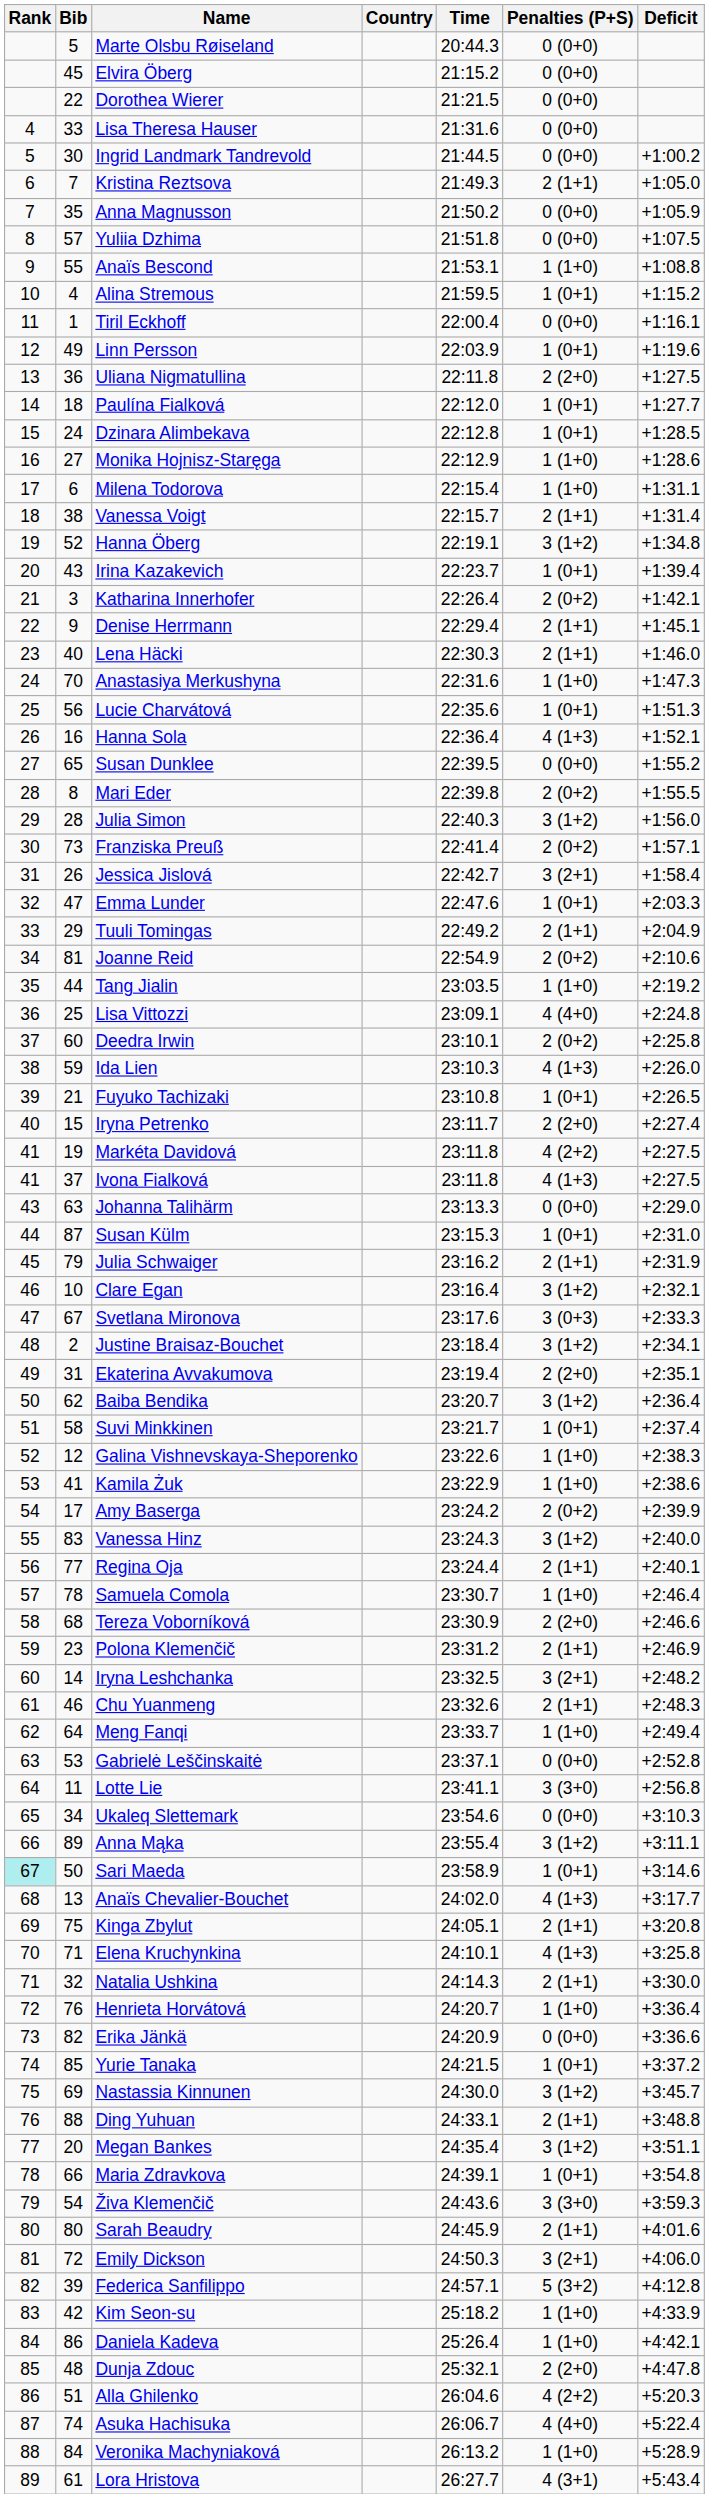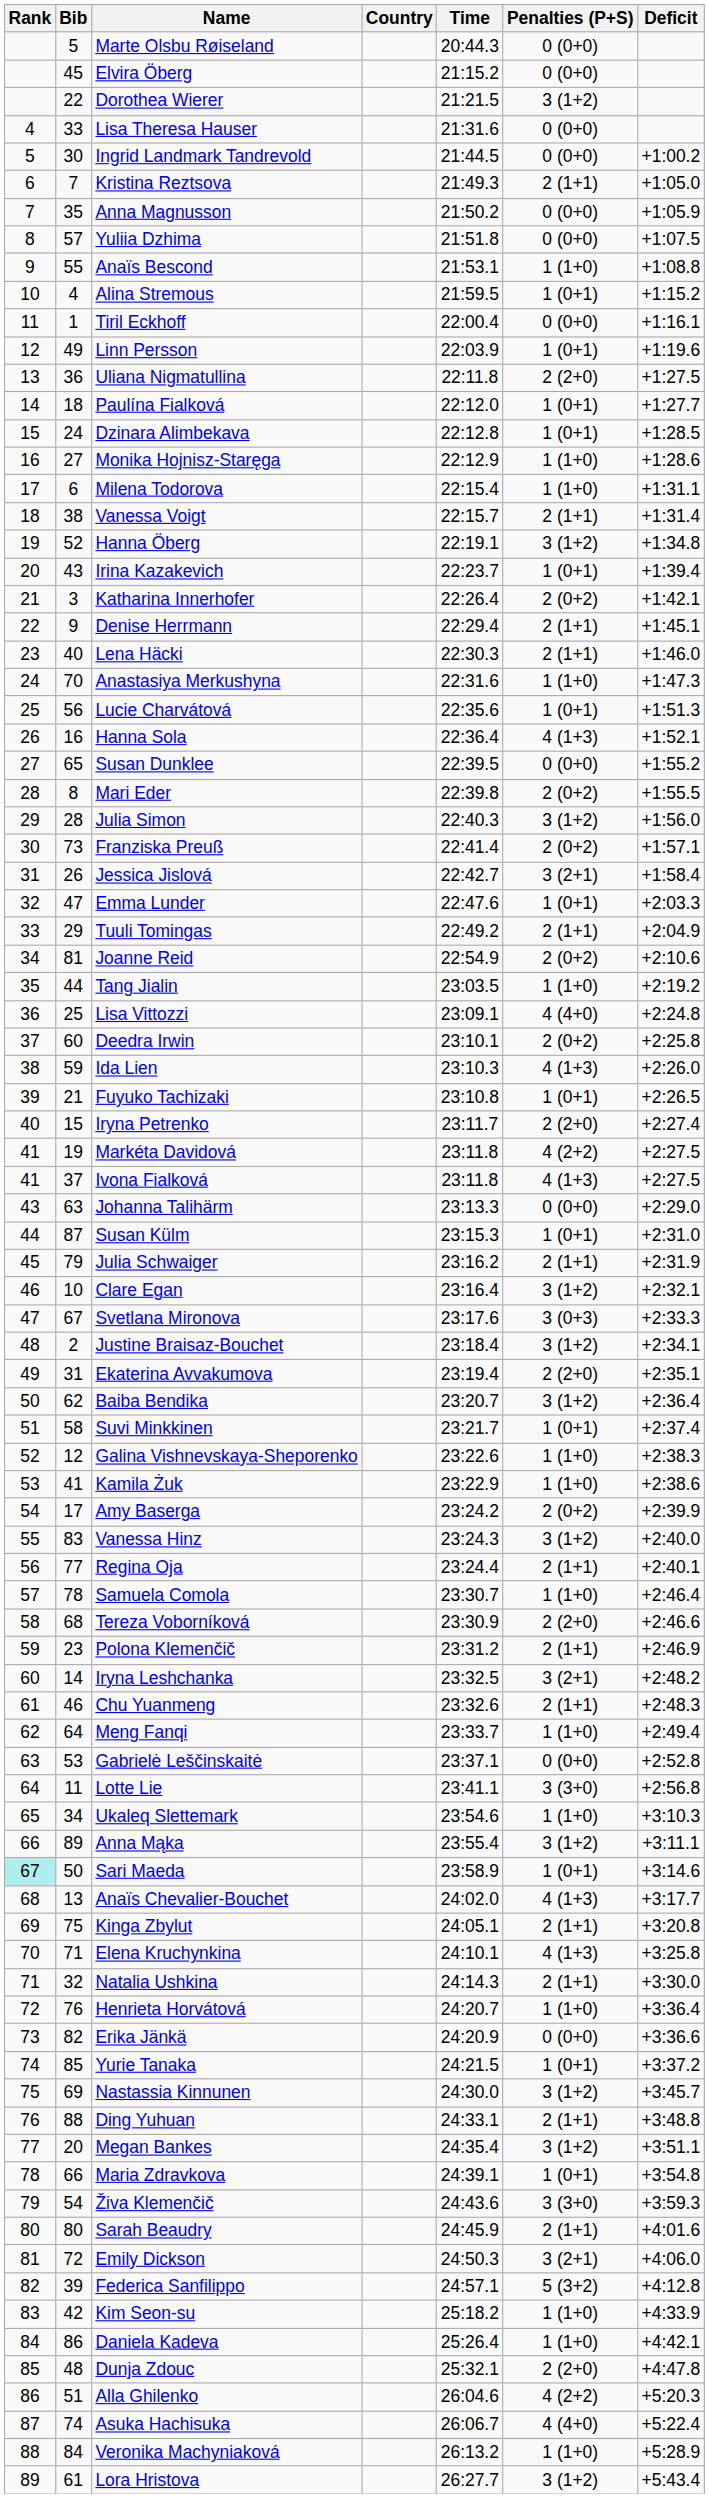 <table class="wikitable sortable" style="text-align:center">
 <tr>
 <th>Rank</th>
 <th>Bib</th>
 <th>Name</th>
 <th>Country</th>
 <th>Time</th>
 <th>Penalties (P+S)</th>
 <th>Deficit</th>
 </tr>
 <tr>
 <td></td>
 <td>5</td>
 <td align=left><a href='#'>Marte Olsbu Røiseland</a></td>
 <td align=left></td>
 <td>20:44.3</td>
 <td>0 (0+0)</td>
 <td></td>
 </tr>
 <tr>
 <td></td>
 <td>45</td>
 <td align=left><a href='#'>Elvira Öberg</a></td>
 <td align=left></td>
 <td>21:15.2</td>
 <td>0 (0+0)</td>
 <td></td>
 </tr>
 <tr>
 <td></td>
 <td>22</td>
 <td align=left><a href='#'>Dorothea Wierer</a></td>
 <td align=left></td>
 <td>21:21.5</td>
-<td>0 (0+0)</td>
+<td>3 (1+2)</td>
 <td></td>
 </tr>
 <tr>
 <td>4</td>
 <td>33</td>
 <td align=left><a href='#'>Lisa Theresa Hauser</a></td>
 <td align=left></td>
 <td>21:31.6</td>
 <td>0 (0+0)</td>
 <td></td>
 </tr>
 <tr>
 <td>5</td>
 <td>30</td>
 <td align=left><a href='#'>Ingrid Landmark Tandrevold</a></td>
 <td align=left></td>
 <td>21:44.5</td>
 <td>0 (0+0)</td>
 <td>+1:00.2</td>
 </tr>
 <tr>
 <td>6</td>
 <td>7</td>
 <td align=left><a href='#'>Kristina Reztsova</a></td>
 <td align=left></td>
 <td>21:49.3</td>
 <td>2 (1+1)</td>
 <td>+1:05.0</td>
 </tr>
 <tr>
 <td>7</td>
 <td>35</td>
 <td align=left><a href='#'>Anna Magnusson</a></td>
 <td align=left></td>
 <td>21:50.2</td>
 <td>0 (0+0)</td>
 <td>+1:05.9</td>
 </tr>
 <tr>
 <td>8</td>
 <td>57</td>
 <td align=left><a href='#'>Yuliia Dzhima</a></td>
 <td align=left></td>
 <td>21:51.8</td>
 <td>0 (0+0)</td>
 <td>+1:07.5</td>
 </tr>
 <tr>
 <td>9</td>
 <td>55</td>
 <td align=left><a href='#'>Anaïs Bescond</a></td>
 <td align=left></td>
 <td>21:53.1</td>
 <td>1 (1+0)</td>
 <td>+1:08.8</td>
 </tr>
 <tr>
 <td>10</td>
 <td>4</td>
 <td align=left><a href='#'>Alina Stremous</a></td>
 <td align=left></td>
 <td>21:59.5</td>
 <td>1 (0+1)</td>
 <td>+1:15.2</td>
 </tr>
 <tr>
 <td>11</td>
 <td>1</td>
 <td align=left><a href='#'>Tiril Eckhoff</a></td>
 <td align=left></td>
 <td>22:00.4</td>
 <td>0 (0+0)</td>
 <td>+1:16.1</td>
 </tr>
 <tr>
 <td>12</td>
 <td>49</td>
 <td align=left><a href='#'>Linn Persson</a></td>
 <td align=left></td>
 <td>22:03.9</td>
 <td>1 (0+1)</td>
 <td>+1:19.6</td>
 </tr>
 <tr>
 <td>13</td>
 <td>36</td>
 <td align=left><a href='#'>Uliana Nigmatullina</a></td>
 <td align=left></td>
 <td>22:11.8</td>
 <td>2 (2+0)</td>
 <td>+1:27.5</td>
 </tr>
 <tr>
 <td>14</td>
 <td>18</td>
 <td align=left><a href='#'>Paulína Fialková</a></td>
 <td align=left></td>
 <td>22:12.0</td>
 <td>1 (0+1)</td>
 <td>+1:27.7</td>
 </tr>
 <tr>
 <td>15</td>
 <td>24</td>
 <td align=left><a href='#'>Dzinara Alimbekava</a></td>
 <td align=left></td>
 <td>22:12.8</td>
 <td>1 (0+1)</td>
 <td>+1:28.5</td>
 </tr>
 <tr>
 <td>16</td>
 <td>27</td>
 <td align=left><a href='#'>Monika Hojnisz-Staręga</a></td>
 <td align=left></td>
 <td>22:12.9</td>
 <td>1 (1+0)</td>
 <td>+1:28.6</td>
 </tr>
 <tr>
 <td>17</td>
 <td>6</td>
 <td align=left><a href='#'>Milena Todorova</a></td>
 <td align=left></td>
 <td>22:15.4</td>
 <td>1 (1+0)</td>
 <td>+1:31.1</td>
 </tr>
 <tr>
 <td>18</td>
 <td>38</td>
 <td align=left><a href='#'>Vanessa Voigt</a></td>
 <td align=left></td>
 <td>22:15.7</td>
 <td>2 (1+1)</td>
 <td>+1:31.4</td>
 </tr>
 <tr>
 <td>19</td>
 <td>52</td>
 <td align=left><a href='#'>Hanna Öberg</a></td>
 <td align=left></td>
 <td>22:19.1</td>
 <td>3 (1+2)</td>
 <td>+1:34.8</td>
 </tr>
 <tr>
 <td>20</td>
 <td>43</td>
 <td align=left><a href='#'>Irina Kazakevich</a></td>
 <td align=left></td>
 <td>22:23.7</td>
 <td>1 (0+1)</td>
 <td>+1:39.4</td>
 </tr>
 <tr>
 <td>21</td>
 <td>3</td>
 <td align=left><a href='#'>Katharina Innerhofer</a></td>
 <td align=left></td>
 <td>22:26.4</td>
 <td>2 (0+2)</td>
 <td>+1:42.1</td>
 </tr>
 <tr>
 <td>22</td>
 <td>9</td>
 <td align=left><a href='#'>Denise Herrmann</a></td>
 <td align=left></td>
 <td>22:29.4</td>
 <td>2 (1+1)</td>
 <td>+1:45.1</td>
 </tr>
 <tr>
 <td>23</td>
 <td>40</td>
 <td align=left><a href='#'>Lena Häcki</a></td>
 <td align=left></td>
 <td>22:30.3</td>
 <td>2 (1+1)</td>
 <td>+1:46.0</td>
 </tr>
 <tr>
 <td>24</td>
 <td>70</td>
 <td align=left><a href='#'>Anastasiya Merkushyna</a></td>
 <td align=left></td>
 <td>22:31.6</td>
 <td>1 (1+0)</td>
 <td>+1:47.3</td>
 </tr>
 <tr>
 <td>25</td>
 <td>56</td>
 <td align=left><a href='#'>Lucie Charvátová</a></td>
 <td align=left></td>
 <td>22:35.6</td>
 <td>1 (0+1)</td>
 <td>+1:51.3</td>
 </tr>
 <tr>
 <td>26</td>
 <td>16</td>
 <td align=left><a href='#'>Hanna Sola</a></td>
 <td align=left></td>
 <td>22:36.4</td>
 <td>4 (1+3)</td>
 <td>+1:52.1</td>
 </tr>
 <tr>
 <td>27</td>
 <td>65</td>
 <td align=left><a href='#'>Susan Dunklee</a></td>
 <td align=left></td>
 <td>22:39.5</td>
 <td>0 (0+0)</td>
 <td>+1:55.2</td>
 </tr>
 <tr>
 <td>28</td>
 <td>8</td>
 <td align=left><a href='#'>Mari Eder</a></td>
 <td align=left></td>
 <td>22:39.8</td>
 <td>2 (0+2)</td>
 <td>+1:55.5</td>
 </tr>
 <tr>
 <td>29</td>
 <td>28</td>
 <td align=left><a href='#'>Julia Simon</a></td>
 <td align=left></td>
 <td>22:40.3</td>
 <td>3 (1+2)</td>
 <td>+1:56.0</td>
 </tr>
 <tr>
 <td>30</td>
 <td>73</td>
 <td align=left><a href='#'>Franziska Preuß</a></td>
 <td align=left></td>
 <td>22:41.4</td>
 <td>2 (0+2)</td>
 <td>+1:57.1</td>
 </tr>
 <tr>
 <td>31</td>
 <td>26</td>
 <td align=left><a href='#'>Jessica Jislová</a></td>
 <td align=left></td>
 <td>22:42.7</td>
 <td>3 (2+1)</td>
 <td>+1:58.4</td>
 </tr>
 <tr>
 <td>32</td>
 <td>47</td>
 <td align=left><a href='#'>Emma Lunder</a></td>
 <td align=left></td>
 <td>22:47.6</td>
 <td>1 (0+1)</td>
 <td>+2:03.3</td>
 </tr>
 <tr>
 <td>33</td>
 <td>29</td>
 <td align=left><a href='#'>Tuuli Tomingas</a></td>
 <td align=left></td>
 <td>22:49.2</td>
 <td>2 (1+1)</td>
 <td>+2:04.9</td>
 </tr>
 <tr>
 <td>34</td>
 <td>81</td>
 <td align=left><a href='#'>Joanne Reid</a></td>
 <td align=left></td>
 <td>22:54.9</td>
 <td>2 (0+2)</td>
 <td>+2:10.6</td>
 </tr>
 <tr>
 <td>35</td>
 <td>44</td>
 <td align=left><a href='#'>Tang Jialin</a></td>
 <td align=left></td>
 <td>23:03.5</td>
 <td>1 (1+0)</td>
 <td>+2:19.2</td>
 </tr>
 <tr>
 <td>36</td>
 <td>25</td>
 <td align=left><a href='#'>Lisa Vittozzi</a></td>
 <td align=left></td>
 <td>23:09.1</td>
 <td>4 (4+0)</td>
 <td>+2:24.8</td>
 </tr>
 <tr>
 <td>37</td>
 <td>60</td>
 <td align=left><a href='#'>Deedra Irwin</a></td>
 <td align=left></td>
 <td>23:10.1</td>
 <td>2 (0+2)</td>
 <td>+2:25.8</td>
 </tr>
 <tr>
 <td>38</td>
 <td>59</td>
 <td align=left><a href='#'>Ida Lien</a></td>
 <td align=left></td>
 <td>23:10.3</td>
 <td>4 (1+3)</td>
 <td>+2:26.0</td>
 </tr>
 <tr>
 <td>39</td>
 <td>21</td>
 <td align=left><a href='#'>Fuyuko Tachizaki</a></td>
 <td align=left></td>
 <td>23:10.8</td>
 <td>1 (0+1)</td>
 <td>+2:26.5</td>
 </tr>
 <tr>
 <td>40</td>
 <td>15</td>
 <td align=left><a href='#'>Iryna Petrenko</a></td>
 <td align=left></td>
 <td>23:11.7</td>
 <td>2 (2+0)</td>
 <td>+2:27.4</td>
 </tr>
 <tr>
 <td>41</td>
 <td>19</td>
 <td align=left><a href='#'>Markéta Davidová</a></td>
 <td align=left></td>
 <td>23:11.8</td>
 <td>4 (2+2)</td>
 <td>+2:27.5</td>
 </tr>
 <tr>
 <td>41</td>
 <td>37</td>
 <td align=left><a href='#'>Ivona Fialková</a></td>
 <td align=left></td>
 <td>23:11.8</td>
 <td>4 (1+3)</td>
 <td>+2:27.5</td>
 </tr>
 <tr>
 <td>43</td>
 <td>63</td>
 <td align=left><a href='#'>Johanna Talihärm</a></td>
 <td align=left></td>
 <td>23:13.3</td>
 <td>0 (0+0)</td>
 <td>+2:29.0</td>
 </tr>
 <tr>
 <td>44</td>
 <td>87</td>
 <td align=left><a href='#'>Susan Külm</a></td>
 <td align=left></td>
 <td>23:15.3</td>
 <td>1 (0+1)</td>
 <td>+2:31.0</td>
 </tr>
 <tr>
 <td>45</td>
 <td>79</td>
 <td align=left><a href='#'>Julia Schwaiger</a></td>
 <td align=left></td>
 <td>23:16.2</td>
 <td>2 (1+1)</td>
 <td>+2:31.9</td>
 </tr>
 <tr>
 <td>46</td>
 <td>10</td>
 <td align=left><a href='#'>Clare Egan</a></td>
 <td align=left></td>
 <td>23:16.4</td>
 <td>3 (1+2)</td>
 <td>+2:32.1</td>
 </tr>
 <tr>
 <td>47</td>
 <td>67</td>
 <td align=left><a href='#'>Svetlana Mironova</a></td>
 <td align=left></td>
 <td>23:17.6</td>
 <td>3 (0+3)</td>
 <td>+2:33.3</td>
 </tr>
 <tr>
 <td>48</td>
 <td>2</td>
 <td align=left><a href='#'>Justine Braisaz-Bouchet</a></td>
 <td align=left></td>
 <td>23:18.4</td>
 <td>3 (1+2)</td>
 <td>+2:34.1</td>
 </tr>
 <tr>
 <td>49</td>
 <td>31</td>
 <td align=left><a href='#'>Ekaterina Avvakumova</a></td>
 <td align=left></td>
 <td>23:19.4</td>
 <td>2 (2+0)</td>
 <td>+2:35.1</td>
 </tr>
 <tr>
 <td>50</td>
 <td>62</td>
 <td align=left><a href='#'>Baiba Bendika</a></td>
 <td align=left></td>
 <td>23:20.7</td>
 <td>3 (1+2)</td>
 <td>+2:36.4</td>
 </tr>
 <tr>
 <td>51</td>
 <td>58</td>
 <td align=left><a href='#'>Suvi Minkkinen</a></td>
 <td align=left></td>
 <td>23:21.7</td>
 <td>1 (0+1)</td>
 <td>+2:37.4</td>
 </tr>
 <tr>
 <td>52</td>
 <td>12</td>
 <td align=left><a href='#'>Galina Vishnevskaya-Sheporenko</a></td>
 <td align=left></td>
 <td>23:22.6</td>
 <td>1 (1+0)</td>
 <td>+2:38.3</td>
 </tr>
 <tr>
 <td>53</td>
 <td>41</td>
 <td align=left><a href='#'>Kamila Żuk</a></td>
 <td align=left></td>
 <td>23:22.9</td>
 <td>1 (1+0)</td>
 <td>+2:38.6</td>
 </tr>
 <tr>
 <td>54</td>
 <td>17</td>
 <td align=left><a href='#'>Amy Baserga</a></td>
 <td align=left></td>
 <td>23:24.2</td>
 <td>2 (0+2)</td>
 <td>+2:39.9</td>
 </tr>
 <tr>
 <td>55</td>
 <td>83</td>
 <td align=left><a href='#'>Vanessa Hinz</a></td>
 <td align=left></td>
 <td>23:24.3</td>
 <td>3 (1+2)</td>
 <td>+2:40.0</td>
 </tr>
 <tr>
 <td>56</td>
 <td>77</td>
 <td align=left><a href='#'>Regina Oja</a></td>
 <td align=left></td>
 <td>23:24.4</td>
 <td>2 (1+1)</td>
 <td>+2:40.1</td>
 </tr>
 <tr>
 <td>57</td>
 <td>78</td>
 <td align=left><a href='#'>Samuela Comola</a></td>
 <td align=left></td>
 <td>23:30.7</td>
 <td>1 (1+0)</td>
 <td>+2:46.4</td>
 </tr>
 <tr>
 <td>58</td>
 <td>68</td>
 <td align=left><a href='#'>Tereza Voborníková</a></td>
 <td align=left></td>
 <td>23:30.9</td>
 <td>2 (2+0)</td>
 <td>+2:46.6</td>
 </tr>
 <tr>
 <td>59</td>
 <td>23</td>
 <td align=left><a href='#'>Polona Klemenčič</a></td>
 <td align=left></td>
 <td>23:31.2</td>
 <td>2 (1+1)</td>
 <td>+2:46.9</td>
 </tr>
 <tr>
 <td>60</td>
 <td>14</td>
 <td align=left><a href='#'>Iryna Leshchanka</a></td>
 <td align=left></td>
 <td>23:32.5</td>
 <td>3 (2+1)</td>
 <td>+2:48.2</td>
 </tr>
 <tr>
 <td>61</td>
 <td>46</td>
 <td align=left><a href='#'>Chu Yuanmeng</a></td>
 <td align=left></td>
 <td>23:32.6</td>
 <td>2 (1+1)</td>
 <td>+2:48.3</td>
 </tr>
 <tr>
 <td>62</td>
 <td>64</td>
 <td align=left><a href='#'>Meng Fanqi</a></td>
 <td align=left></td>
 <td>23:33.7</td>
 <td>1 (1+0)</td>
 <td>+2:49.4</td>
 </tr>
 <tr>
 <td>63</td>
 <td>53</td>
 <td align=left><a href='#'>Gabrielė Leščinskaitė</a></td>
 <td align=left></td>
 <td>23:37.1</td>
 <td>0 (0+0)</td>
 <td>+2:52.8</td>
 </tr>
 <tr>
 <td>64</td>
 <td>11</td>
 <td align=left><a href='#'>Lotte Lie</a></td>
 <td align=left></td>
 <td>23:41.1</td>
 <td>3 (3+0)</td>
 <td>+2:56.8</td>
 </tr>
 <tr>
 <td>65</td>
 <td>34</td>
 <td align=left><a href='#'>Ukaleq Slettemark</a></td>
 <td align=left></td>
 <td>23:54.6</td>
-<td>0 (0+0)</td>
+<td>1 (1+0)</td>
 <td>+3:10.3</td>
 </tr>
 <tr>
 <td>66</td>
 <td>89</td>
 <td align=left><a href='#'>Anna Mąka</a></td>
 <td align=left></td>
 <td>23:55.4</td>
 <td>3 (1+2)</td>
 <td>+3:11.1</td>
 </tr>
 <tr>
 <td style="background: paleturquoise;">67</td>
 <td>50</td>
 <td align=left><a href='#'>Sari Maeda</a></td>
 <td align=left></td>
 <td>23:58.9</td>
 <td>1 (0+1)</td>
 <td>+3:14.6</td>
 </tr>
 <tr>
 <td>68</td>
 <td>13</td>
 <td align=left><a href='#'>Anaïs Chevalier-Bouchet</a></td>
 <td align=left></td>
 <td>24:02.0</td>
 <td>4 (1+3)</td>
 <td>+3:17.7</td>
 </tr>
 <tr>
 <td>69</td>
 <td>75</td>
 <td align=left><a href='#'>Kinga Zbylut</a></td>
 <td align=left></td>
 <td>24:05.1</td>
 <td>2 (1+1)</td>
 <td>+3:20.8</td>
 </tr>
 <tr>
 <td>70</td>
 <td>71</td>
 <td align=left><a href='#'>Elena Kruchynkina</a></td>
 <td align=left></td>
 <td>24:10.1</td>
 <td>4 (1+3)</td>
 <td>+3:25.8</td>
 </tr>
 <tr>
 <td>71</td>
 <td>32</td>
 <td align=left><a href='#'>Natalia Ushkina</a></td>
 <td align=left></td>
 <td>24:14.3</td>
 <td>2 (1+1)</td>
 <td>+3:30.0</td>
 </tr>
 <tr>
 <td>72</td>
 <td>76</td>
 <td align=left><a href='#'>Henrieta Horvátová</a></td>
 <td align=left></td>
 <td>24:20.7</td>
 <td>1 (1+0)</td>
 <td>+3:36.4</td>
 </tr>
 <tr>
 <td>73</td>
 <td>82</td>
 <td align=left><a href='#'>Erika Jänkä</a></td>
 <td align=left></td>
 <td>24:20.9</td>
 <td>0 (0+0)</td>
 <td>+3:36.6</td>
 </tr>
 <tr>
 <td>74</td>
 <td>85</td>
 <td align=left><a href='#'>Yurie Tanaka</a></td>
 <td align=left></td>
 <td>24:21.5</td>
 <td>1 (0+1)</td>
 <td>+3:37.2</td>
 </tr>
 <tr>
 <td>75</td>
 <td>69</td>
 <td align=left><a href='#'>Nastassia Kinnunen</a></td>
 <td align=left></td>
 <td>24:30.0</td>
 <td>3 (1+2)</td>
 <td>+3:45.7</td>
 </tr>
 <tr>
 <td>76</td>
 <td>88</td>
 <td align=left><a href='#'>Ding Yuhuan</a></td>
 <td align=left></td>
 <td>24:33.1</td>
 <td>2 (1+1)</td>
 <td>+3:48.8</td>
 </tr>
 <tr>
 <td>77</td>
 <td>20</td>
 <td align=left><a href='#'>Megan Bankes</a></td>
 <td align=left></td>
 <td>24:35.4</td>
 <td>3 (1+2)</td>
 <td>+3:51.1</td>
 </tr>
 <tr>
 <td>78</td>
 <td>66</td>
 <td align=left><a href='#'>Maria Zdravkova</a></td>
 <td align=left></td>
 <td>24:39.1</td>
 <td>1 (0+1)</td>
 <td>+3:54.8</td>
 </tr>
 <tr>
 <td>79</td>
 <td>54</td>
 <td align=left><a href='#'>Živa Klemenčič</a></td>
 <td align=left></td>
 <td>24:43.6</td>
 <td>3 (3+0)</td>
 <td>+3:59.3</td>
 </tr>
 <tr>
 <td>80</td>
 <td>80</td>
 <td align=left><a href='#'>Sarah Beaudry</a></td>
 <td align=left></td>
 <td>24:45.9</td>
 <td>2 (1+1)</td>
 <td>+4:01.6</td>
 </tr>
 <tr>
 <td>81</td>
 <td>72</td>
 <td align=left><a href='#'>Emily Dickson</a></td>
 <td align=left></td>
 <td>24:50.3</td>
 <td>3 (2+1)</td>
 <td>+4:06.0</td>
 </tr>
 <tr>
 <td>82</td>
 <td>39</td>
 <td align=left><a href='#'>Federica Sanfilippo</a></td>
 <td align=left></td>
 <td>24:57.1</td>
 <td>5 (3+2)</td>
 <td>+4:12.8</td>
 </tr>
 <tr>
 <td>83</td>
 <td>42</td>
 <td align=left><a href='#'>Kim Seon-su</a></td>
 <td align=left></td>
 <td>25:18.2</td>
 <td>1 (1+0)</td>
 <td>+4:33.9</td>
 </tr>
 <tr>
 <td>84</td>
 <td>86</td>
 <td align=left><a href='#'>Daniela Kadeva</a></td>
 <td align=left></td>
 <td>25:26.4</td>
 <td>1 (1+0)</td>
 <td>+4:42.1</td>
 </tr>
 <tr>
 <td>85</td>
 <td>48</td>
 <td align=left><a href='#'>Dunja Zdouc</a></td>
 <td align=left></td>
 <td>25:32.1</td>
 <td>2 (2+0)</td>
 <td>+4:47.8</td>
 </tr>
 <tr>
 <td>86</td>
 <td>51</td>
 <td align=left><a href='#'>Alla Ghilenko</a></td>
 <td align=left></td>
 <td>26:04.6</td>
 <td>4 (2+2)</td>
 <td>+5:20.3</td>
 </tr>
 <tr>
 <td>87</td>
 <td>74</td>
 <td align=left><a href='#'>Asuka Hachisuka</a></td>
 <td align=left></td>
 <td>26:06.7</td>
 <td>4 (4+0)</td>
 <td>+5:22.4</td>
 </tr>
 <tr>
 <td>88</td>
 <td>84</td>
 <td align=left><a href='#'>Veronika Machyniaková</a></td>
 <td align=left></td>
 <td>26:13.2</td>
 <td>1 (1+0)</td>
 <td>+5:28.9</td>
 </tr>
 <tr>
 <td>89</td>
 <td>61</td>
 <td align=left><a href='#'>Lora Hristova</a></td>
 <td align=left></td>
 <td>26:27.7</td>
-<td>4 (3+1)</td>
+<td>3 (1+2)</td>
 <td>+5:43.4</td>
 </tr>
 </table>
